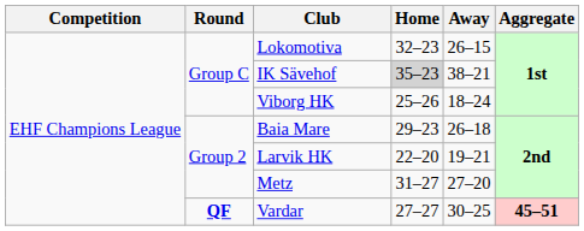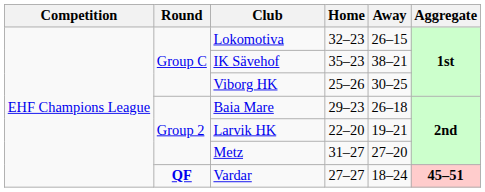 <table class="wikitable">
 <tr>
 <th>Competition</th>
 <th>Round</th>
 <th width="120">Club</th>
 <th>Home</th>
 <th>Away</th>
 <th>Aggregate</th>
 </tr>
 <tr>
 <td rowspan="7"><a href='#'>EHF Champions League</a></td>
 <td rowspan="3"><a href='#'>Group C</a></td>
 <td> <a href='#'>Lokomotiva</a></td>
 <td style="text-align:center;">32–23</td>
 <td style="text-align:center;">26–15</td>
 <td rowspan="3" style="text-align:center;" bgcolor="#ccffcc"><strong>1st</strong></td>
 </tr>
 <tr>
 <td> <a href='#'>IK Sävehof</a></td>
-<td style="background: lightgrey; text-align:center;">35–23</td>
+<td style="text-align:center;">35–23</td>
 <td style="text-align:center;">38–21</td>
 </tr>
 <tr>
 <td> <a href='#'>Viborg HK</a></td>
 <td style="text-align:center;">25–26</td>
-<td style="text-align:center;">18–24</td>
+<td style="text-align:center;">30–25</td>
 </tr>
 <tr>
 <td rowspan="3"><a href='#'>Group 2</a></td>
 <td> <a href='#'>Baia Mare</a></td>
 <td style="text-align:center;">29–23</td>
 <td style="text-align:center;">26–18</td>
 <td rowspan="3" style="text-align:center;" bgcolor="#ccffcc"><strong>2nd</strong></td>
 </tr>
 <tr>
 <td> <a href='#'>Larvik HK</a></td>
 <td style="text-align:center;">22–20</td>
 <td style="text-align:center;">19–21</td>
 </tr>
 <tr>
 <td> <a href='#'>Metz</a></td>
 <td style="text-align:center;">31–27</td>
 <td style="text-align:center;">27–20</td>
 </tr>
 <tr>
 <td style="text-align:center;"><strong><a href='#'>QF</a></strong></td>
 <td> <a href='#'>Vardar</a></td>
 <td style="text-align:center;">27–27</td>
-<td style="text-align:center;">30–25</td>
+<td style="text-align:center;">18–24</td>
 <td style="text-align:center;" bgcolor="#ffcccc"><strong>45–51</strong></td>
 </tr>
 </table>
